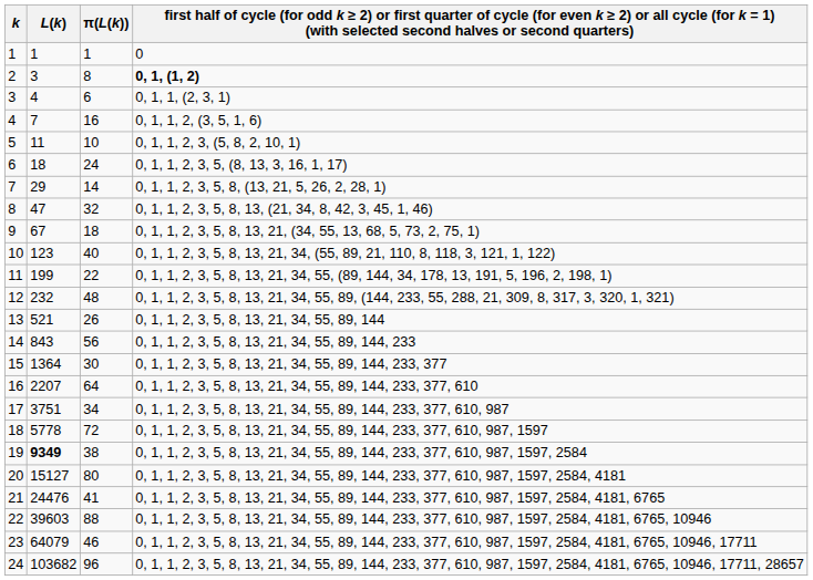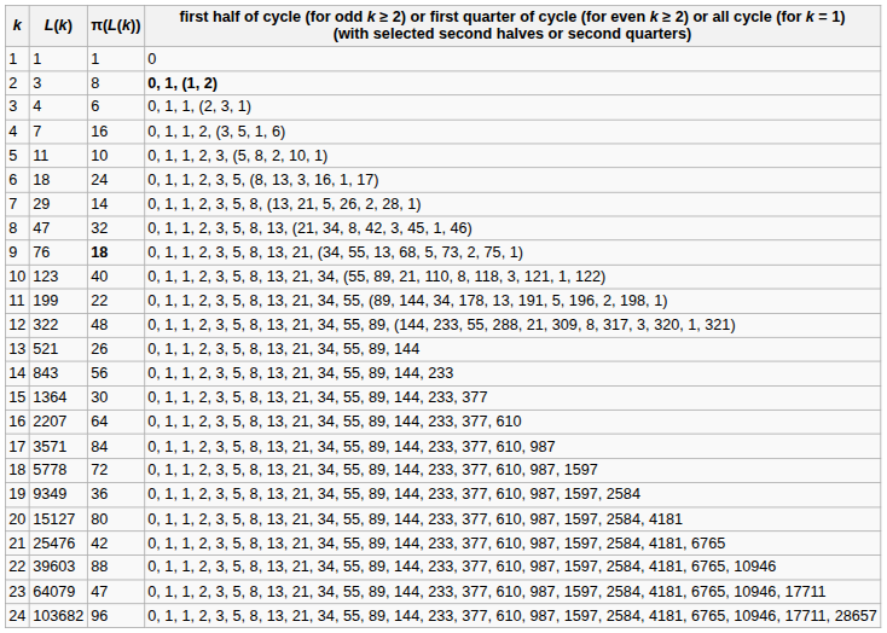 <table class="wikitable">
 <tr>
 <th><em>k</em></th>
 <th><em>L</em>(<em>k</em>)</th>
 <th>π(<em>L</em>(<em>k</em>))</th>
 <th>first half of cycle (for odd <em>k</em> ≥ 2) or first quarter of cycle (for even <em>k</em> ≥ 2) or all cycle (for <em>k</em> = 1)<br>(with selected second halves or second quarters)</th>
 </tr>
 <tr>
 <td>1</td>
 <td>1</td>
 <td>1</td>
 <td>0</td>
 </tr>
 <tr>
 <td>2</td>
 <td>3</td>
 <td>8</td>
 <td><strong>0, 1, (1, 2)</strong></td>
 </tr>
 <tr>
 <td>3</td>
 <td>4</td>
 <td>6</td>
 <td>0, 1, 1, (2, 3, 1)</td>
 </tr>
 <tr>
 <td>4</td>
 <td>7</td>
 <td>16</td>
 <td>0, 1, 1, 2, (3, 5, 1, 6)</td>
 </tr>
 <tr>
 <td>5</td>
 <td>11</td>
 <td>10</td>
 <td>0, 1, 1, 2, 3, (5, 8, 2, 10, 1)</td>
 </tr>
 <tr>
 <td>6</td>
 <td>18</td>
 <td>24</td>
 <td>0, 1, 1, 2, 3, 5, (8, 13, 3, 16, 1, 17)</td>
 </tr>
 <tr>
 <td>7</td>
 <td>29</td>
 <td>14</td>
 <td>0, 1, 1, 2, 3, 5, 8, (13, 21, 5, 26, 2, 28, 1)</td>
 </tr>
 <tr>
 <td>8</td>
 <td>47</td>
 <td>32</td>
 <td>0, 1, 1, 2, 3, 5, 8, 13, (21, 34, 8, 42, 3, 45, 1, 46)</td>
 </tr>
 <tr>
 <td>9</td>
-<td>67</td>
-<td>18</td>
+<td>76</td>
+<td><strong>18</strong></td>
 <td>0, 1, 1, 2, 3, 5, 8, 13, 21, (34, 55, 13, 68, 5, 73, 2, 75, 1)</td>
 </tr>
 <tr>
 <td>10</td>
 <td>123</td>
 <td>40</td>
 <td>0, 1, 1, 2, 3, 5, 8, 13, 21, 34, (55, 89, 21, 110, 8, 118, 3, 121, 1, 122)</td>
 </tr>
 <tr>
 <td>11</td>
 <td>199</td>
 <td>22</td>
 <td>0, 1, 1, 2, 3, 5, 8, 13, 21, 34, 55, (89, 144, 34, 178, 13, 191, 5, 196, 2, 198, 1)</td>
 </tr>
 <tr>
 <td>12</td>
-<td>232</td>
+<td>322</td>
 <td>48</td>
 <td>0, 1, 1, 2, 3, 5, 8, 13, 21, 34, 55, 89, (144, 233, 55, 288, 21, 309, 8, 317, 3, 320, 1, 321)</td>
 </tr>
 <tr>
 <td>13</td>
 <td>521</td>
 <td>26</td>
 <td>0, 1, 1, 2, 3, 5, 8, 13, 21, 34, 55, 89, 144</td>
 </tr>
 <tr>
 <td>14</td>
 <td>843</td>
 <td>56</td>
 <td>0, 1, 1, 2, 3, 5, 8, 13, 21, 34, 55, 89, 144, 233</td>
 </tr>
 <tr>
 <td>15</td>
 <td>1364</td>
 <td>30</td>
 <td>0, 1, 1, 2, 3, 5, 8, 13, 21, 34, 55, 89, 144, 233, 377</td>
 </tr>
 <tr>
 <td>16</td>
 <td>2207</td>
 <td>64</td>
 <td>0, 1, 1, 2, 3, 5, 8, 13, 21, 34, 55, 89, 144, 233, 377, 610</td>
 </tr>
 <tr>
 <td>17</td>
-<td>3751</td>
-<td>34</td>
+<td>3571</td>
+<td>84</td>
 <td>0, 1, 1, 2, 3, 5, 8, 13, 21, 34, 55, 89, 144, 233, 377, 610, 987</td>
 </tr>
 <tr>
 <td>18</td>
 <td>5778</td>
 <td>72</td>
 <td>0, 1, 1, 2, 3, 5, 8, 13, 21, 34, 55, 89, 144, 233, 377, 610, 987, 1597</td>
 </tr>
 <tr>
 <td>19</td>
-<td><strong>9349</strong></td>
-<td>38</td>
+<td>9349</td>
+<td>36</td>
 <td>0, 1, 1, 2, 3, 5, 8, 13, 21, 34, 55, 89, 144, 233, 377, 610, 987, 1597, 2584</td>
 </tr>
 <tr>
 <td>20</td>
 <td>15127</td>
 <td>80</td>
 <td>0, 1, 1, 2, 3, 5, 8, 13, 21, 34, 55, 89, 144, 233, 377, 610, 987, 1597, 2584, 4181</td>
 </tr>
 <tr>
 <td>21</td>
-<td>24476</td>
-<td>41</td>
+<td>25476</td>
+<td>42</td>
 <td>0, 1, 1, 2, 3, 5, 8, 13, 21, 34, 55, 89, 144, 233, 377, 610, 987, 1597, 2584, 4181, 6765</td>
 </tr>
 <tr>
 <td>22</td>
 <td>39603</td>
 <td>88</td>
 <td>0, 1, 1, 2, 3, 5, 8, 13, 21, 34, 55, 89, 144, 233, 377, 610, 987, 1597, 2584, 4181, 6765, 10946</td>
 </tr>
 <tr>
 <td>23</td>
 <td>64079</td>
-<td>46</td>
+<td>47</td>
 <td>0, 1, 1, 2, 3, 5, 8, 13, 21, 34, 55, 89, 144, 233, 377, 610, 987, 1597, 2584, 4181, 6765, 10946, 17711</td>
 </tr>
 <tr>
 <td>24</td>
 <td>103682</td>
 <td>96</td>
 <td>0, 1, 1, 2, 3, 5, 8, 13, 21, 34, 55, 89, 144, 233, 377, 610, 987, 1597, 2584, 4181, 6765, 10946, 17711, 28657</td>
 </tr>
 </table>
